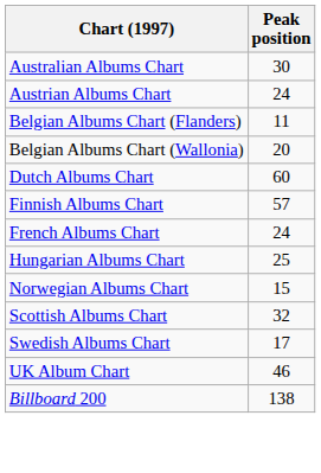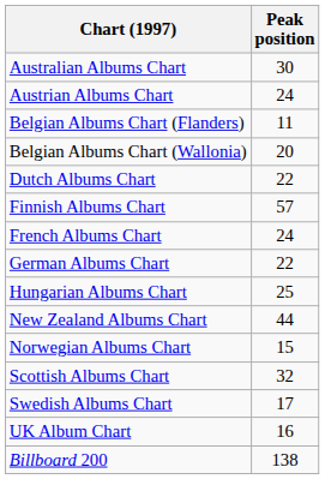 <table class="wikitable sortable">
 <tr>
 <th>Chart (1997)</th>
 <th>Peak<br>position</th>
 </tr>
 <tr>
 <td><a href='#'>Australian Albums Chart</a></td>
 <td align="center">30</td>
 </tr>
 <tr>
 <td><a href='#'>Austrian Albums Chart</a></td>
 <td align="center">24</td>
 </tr>
 <tr>
 <td><a href='#'>Belgian Albums Chart</a> (<a href='#'>Flanders</a>)</td>
 <td align="center">11</td>
 </tr>
 <tr>
 <td>Belgian Albums Chart (<a href='#'>Wallonia</a>)</td>
 <td align="center">20</td>
 </tr>
 <tr>
 <td><a href='#'>Dutch Albums Chart</a></td>
-<td align="center">60</td>
+<td align="center">22</td>
 </tr>
 <tr>
 <td><a href='#'>Finnish Albums Chart</a></td>
 <td align="center">57</td>
 </tr>
 <tr>
 <td><a href='#'>French Albums Chart</a></td>
 <td align="center">24</td>
 </tr>
 <tr>
+<td><a href='#'>German Albums Chart</a></td>
+<td align="center">22</td>
+</tr>
+<tr>
 <td><a href='#'>Hungarian Albums Chart</a></td>
 <td align="center">25</td>
+</tr>
+<tr>
+<td><a href='#'>New Zealand Albums Chart</a></td>
+<td align="center">44</td>
 </tr>
 <tr>
 <td><a href='#'>Norwegian Albums Chart</a></td>
 <td align="center">15</td>
 </tr>
 <tr>
 <td><a href='#'>Scottish Albums Chart</a></td>
 <td align="center">32</td>
 </tr>
 <tr>
 <td><a href='#'>Swedish Albums Chart</a></td>
 <td align="center">17</td>
 </tr>
 <tr>
 <td><a href='#'>UK Album Chart</a></td>
-<td align="center">46</td>
+<td align="center">16</td>
 </tr>
 <tr>
 <td><a href='#'><em>Billboard</em> 200</a></td>
 <td align="center">138</td>
 </tr>
 </table>
